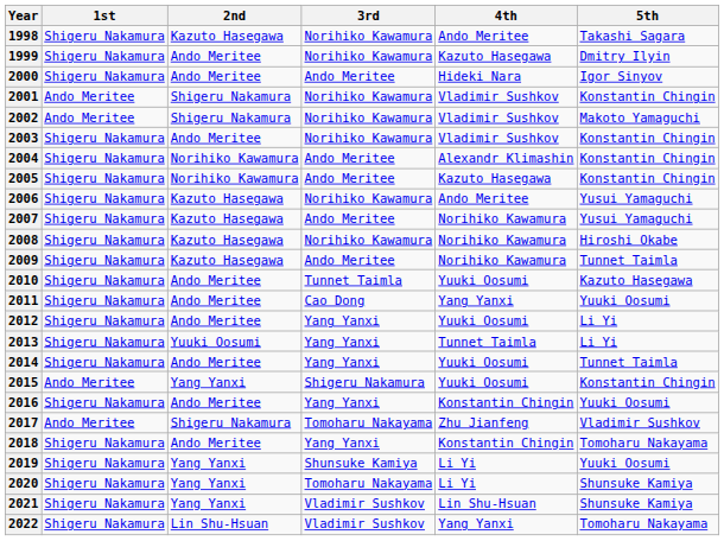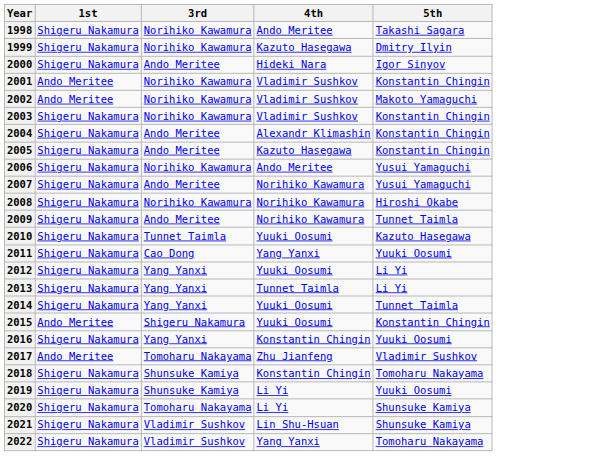 <table class="wikitable">
 <tr>
 <th>Year</th>
 <th>1st</th>
-<th>2nd</th>
 <th>3rd</th>
 <th>4th</th>
 <th>5th</th>
 </tr>
 <tr>
 <th>1998</th>
 <td> <a href='#'>Shigeru Nakamura</a></td>
-<td> <a href='#'>Kazuto Hasegawa</a></td>
 <td> <a href='#'>Norihiko Kawamura</a></td>
 <td> <a href='#'>Ando Meritee</a></td>
 <td> <a href='#'>Takashi Sagara</a></td>
 </tr>
 <tr>
 <th>1999</th>
 <td> <a href='#'>Shigeru Nakamura</a></td>
-<td> <a href='#'>Ando Meritee</a></td>
 <td> <a href='#'>Norihiko Kawamura</a></td>
 <td> <a href='#'>Kazuto Hasegawa</a></td>
 <td> <a href='#'>Dmitry Ilyin</a></td>
 </tr>
 <tr>
 <th>2000</th>
 <td> <a href='#'>Shigeru Nakamura</a></td>
 <td> <a href='#'>Ando Meritee</a></td>
-<td> <a href='#'>Ando Meritee</a></td>
 <td> <a href='#'>Hideki Nara</a></td>
 <td> <a href='#'>Igor Sinyov</a></td>
 </tr>
 <tr>
 <th>2001</th>
 <td> <a href='#'>Ando Meritee</a></td>
-<td> <a href='#'>Shigeru Nakamura</a></td>
 <td> <a href='#'>Norihiko Kawamura</a></td>
 <td> <a href='#'>Vladimir Sushkov</a></td>
 <td> <a href='#'>Konstantin Chingin</a></td>
 </tr>
 <tr>
 <th>2002</th>
 <td> <a href='#'>Ando Meritee</a></td>
-<td> <a href='#'>Shigeru Nakamura</a></td>
 <td> <a href='#'>Norihiko Kawamura</a></td>
 <td> <a href='#'>Vladimir Sushkov</a></td>
 <td> <a href='#'>Makoto Yamaguchi</a></td>
 </tr>
 <tr>
 <th>2003</th>
 <td> <a href='#'>Shigeru Nakamura</a></td>
-<td> <a href='#'>Ando Meritee</a></td>
 <td> <a href='#'>Norihiko Kawamura</a></td>
 <td> <a href='#'>Vladimir Sushkov</a></td>
 <td> <a href='#'>Konstantin Chingin</a></td>
 </tr>
 <tr>
 <th>2004</th>
 <td> <a href='#'>Shigeru Nakamura</a></td>
-<td> <a href='#'>Norihiko Kawamura</a></td>
 <td> <a href='#'>Ando Meritee</a></td>
 <td> <a href='#'>Alexandr Klimashin</a></td>
 <td> <a href='#'>Konstantin Chingin</a></td>
 </tr>
 <tr>
 <th>2005</th>
 <td> <a href='#'>Shigeru Nakamura</a></td>
-<td> <a href='#'>Norihiko Kawamura</a></td>
 <td> <a href='#'>Ando Meritee</a></td>
 <td> <a href='#'>Kazuto Hasegawa</a></td>
 <td> <a href='#'>Konstantin Chingin</a></td>
 </tr>
 <tr>
 <th>2006</th>
 <td> <a href='#'>Shigeru Nakamura</a></td>
-<td> <a href='#'>Kazuto Hasegawa</a></td>
 <td> <a href='#'>Norihiko Kawamura</a></td>
 <td> <a href='#'>Ando Meritee</a></td>
 <td> <a href='#'>Yusui Yamaguchi</a></td>
 </tr>
 <tr>
 <th>2007</th>
 <td> <a href='#'>Shigeru Nakamura</a></td>
-<td> <a href='#'>Kazuto Hasegawa</a></td>
 <td> <a href='#'>Ando Meritee</a></td>
 <td> <a href='#'>Norihiko Kawamura</a></td>
 <td> <a href='#'>Yusui Yamaguchi</a></td>
 </tr>
 <tr>
 <th>2008</th>
 <td> <a href='#'>Shigeru Nakamura</a></td>
-<td> <a href='#'>Kazuto Hasegawa</a></td>
 <td> <a href='#'>Norihiko Kawamura</a></td>
 <td> <a href='#'>Norihiko Kawamura</a></td>
 <td> <a href='#'>Hiroshi Okabe</a></td>
 </tr>
 <tr>
 <th>2009</th>
 <td> <a href='#'>Shigeru Nakamura</a></td>
-<td> <a href='#'>Kazuto Hasegawa</a></td>
 <td> <a href='#'>Ando Meritee</a></td>
 <td> <a href='#'>Norihiko Kawamura</a></td>
 <td> <a href='#'>Tunnet Taimla</a></td>
 </tr>
 <tr>
 <th>2010</th>
 <td> <a href='#'>Shigeru Nakamura</a></td>
-<td> <a href='#'>Ando Meritee</a></td>
 <td> <a href='#'>Tunnet Taimla</a></td>
 <td> <a href='#'>Yuuki Oosumi</a></td>
 <td> <a href='#'>Kazuto Hasegawa</a></td>
 </tr>
 <tr>
 <th>2011</th>
 <td> <a href='#'>Shigeru Nakamura</a></td>
-<td> <a href='#'>Ando Meritee</a></td>
 <td> <a href='#'>Cao Dong</a></td>
 <td> <a href='#'>Yang Yanxi</a></td>
 <td> <a href='#'>Yuuki Oosumi</a></td>
 </tr>
 <tr>
 <th>2012</th>
 <td> <a href='#'>Shigeru Nakamura</a></td>
-<td> <a href='#'>Ando Meritee</a></td>
 <td> <a href='#'>Yang Yanxi</a></td>
 <td> <a href='#'>Yuuki Oosumi</a></td>
 <td> <a href='#'>Li Yi</a></td>
 </tr>
 <tr>
 <th>2013</th>
 <td> <a href='#'>Shigeru Nakamura</a></td>
-<td> <a href='#'>Yuuki Oosumi</a></td>
 <td> <a href='#'>Yang Yanxi</a></td>
 <td> <a href='#'>Tunnet Taimla</a></td>
 <td> <a href='#'>Li Yi</a></td>
 </tr>
 <tr>
 <th>2014</th>
 <td> <a href='#'>Shigeru Nakamura</a></td>
-<td> <a href='#'>Ando Meritee</a></td>
 <td> <a href='#'>Yang Yanxi</a></td>
 <td> <a href='#'>Yuuki Oosumi</a></td>
 <td> <a href='#'>Tunnet Taimla</a></td>
 </tr>
 <tr>
 <th>2015</th>
 <td> <a href='#'>Ando Meritee</a></td>
-<td> <a href='#'>Yang Yanxi</a></td>
 <td> <a href='#'>Shigeru Nakamura</a></td>
 <td> <a href='#'>Yuuki Oosumi</a></td>
 <td> <a href='#'>Konstantin Chingin</a></td>
 </tr>
 <tr>
 <th>2016</th>
 <td> <a href='#'>Shigeru Nakamura</a></td>
-<td> <a href='#'>Ando Meritee</a></td>
 <td> <a href='#'>Yang Yanxi</a></td>
 <td> <a href='#'>Konstantin Chingin</a></td>
 <td> <a href='#'>Yuuki Oosumi</a></td>
 </tr>
 <tr>
 <th>2017</th>
 <td> <a href='#'>Ando Meritee</a></td>
-<td> <a href='#'>Shigeru Nakamura</a></td>
 <td> <a href='#'>Tomoharu Nakayama</a></td>
 <td> <a href='#'>Zhu Jianfeng</a></td>
 <td> <a href='#'>Vladimir Sushkov</a></td>
 </tr>
 <tr>
 <th>2018</th>
 <td> <a href='#'>Shigeru Nakamura</a></td>
-<td> <a href='#'>Ando Meritee</a></td>
-<td> <a href='#'>Yang Yanxi</a></td>
+<td> <a href='#'>Shunsuke Kamiya</a></td>
 <td> <a href='#'>Konstantin Chingin</a></td>
 <td> <a href='#'>Tomoharu Nakayama</a></td>
 </tr>
 <tr>
 <th>2019</th>
 <td> <a href='#'>Shigeru Nakamura</a></td>
-<td> <a href='#'>Yang Yanxi</a></td>
 <td> <a href='#'>Shunsuke Kamiya</a></td>
 <td> <a href='#'>Li Yi</a></td>
 <td> <a href='#'>Yuuki Oosumi</a></td>
 </tr>
 <tr>
 <th>2020</th>
 <td> <a href='#'>Shigeru Nakamura</a></td>
-<td> <a href='#'>Yang Yanxi</a></td>
 <td> <a href='#'>Tomoharu Nakayama</a></td>
 <td> <a href='#'>Li Yi</a></td>
 <td> <a href='#'>Shunsuke Kamiya</a></td>
 </tr>
 <tr>
 <th>2021</th>
 <td> <a href='#'>Shigeru Nakamura</a></td>
-<td> <a href='#'>Yang Yanxi</a></td>
 <td> <a href='#'>Vladimir Sushkov</a></td>
 <td> <a href='#'>Lin Shu-Hsuan</a></td>
 <td> <a href='#'>Shunsuke Kamiya</a></td>
 </tr>
 <tr>
 <th>2022</th>
 <td> <a href='#'>Shigeru Nakamura</a></td>
-<td> <a href='#'>Lin Shu-Hsuan</a></td>
 <td> <a href='#'>Vladimir Sushkov</a></td>
 <td> <a href='#'>Yang Yanxi</a></td>
 <td> <a href='#'>Tomoharu Nakayama</a></td>
 </tr>
 </table>
